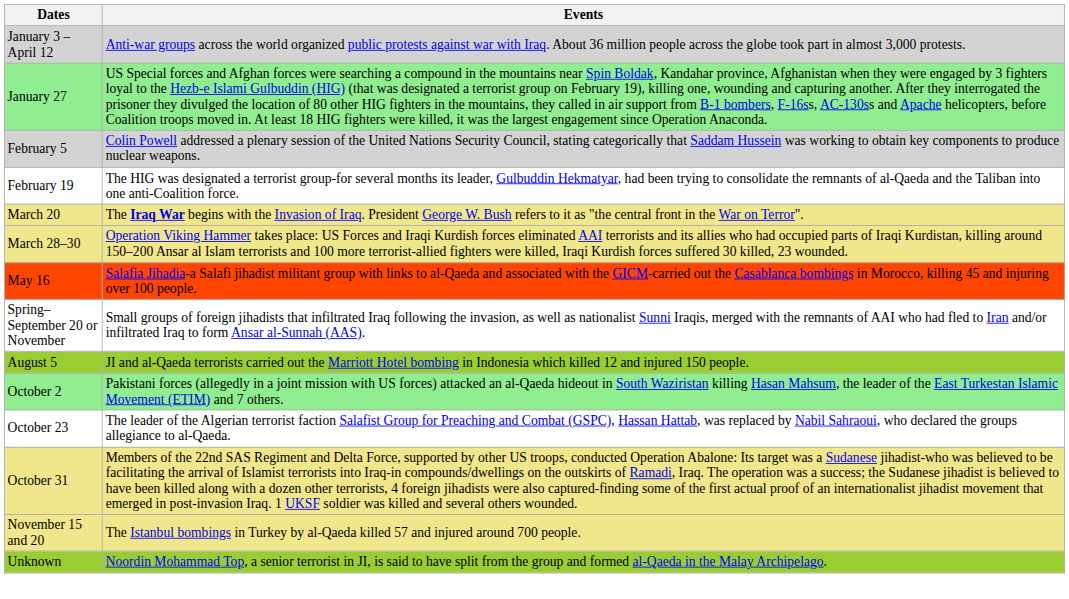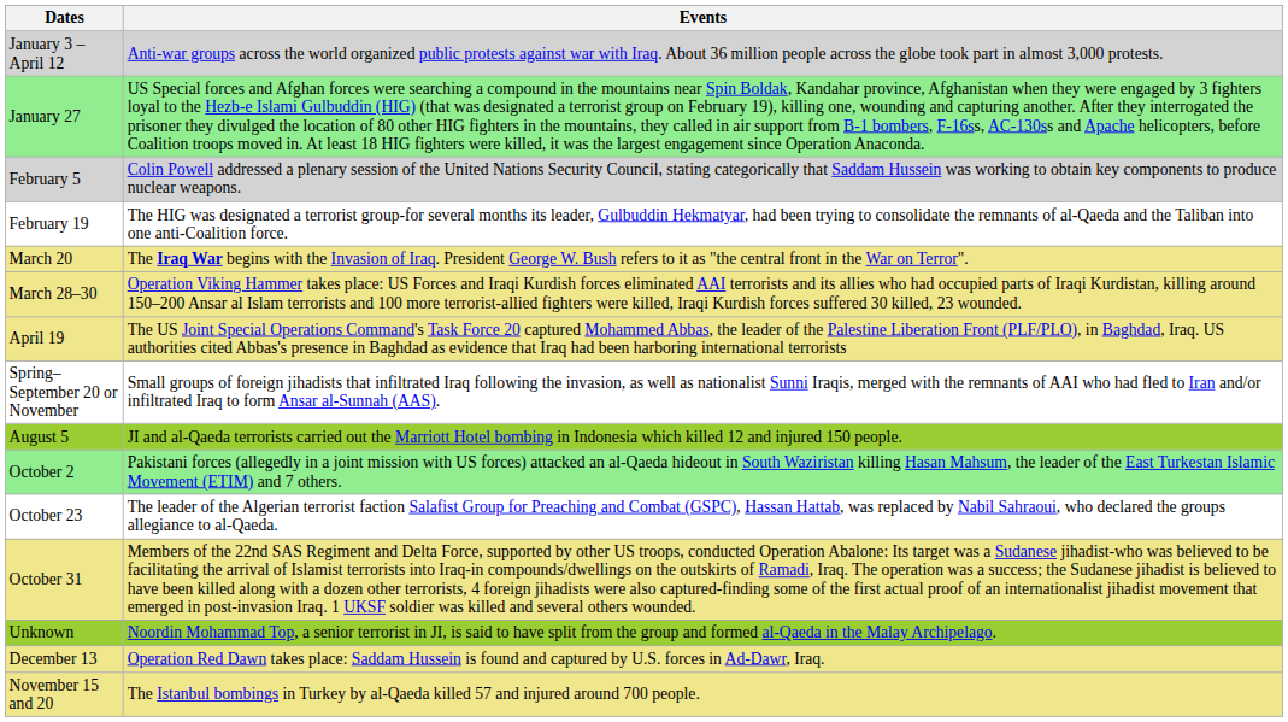 <table class="wikitable">
 <tr>
 <th>Dates</th>
 <th>Events</th>
 </tr>
 <tr style="background:lightgrey">
 <td>January 3 – April 12</td>
 <td><a href='#'>Anti-war groups</a> across the world organized <a href='#'>public protests against war with Iraq</a>. About 36 million people across the globe took part in almost 3,000 protests.</td>
 </tr>
 <tr style="background:lightgreen">
 <td>January 27</td>
 <td>US Special forces and Afghan forces were searching a compound in the mountains near <a href='#'>Spin Boldak</a>, Kandahar province, Afghanistan when they were engaged by 3 fighters loyal to the <a href='#'>Hezb-e Islami Gulbuddin (HIG)</a> (that was designated a terrorist group on February 19), killing one, wounding and capturing another. After they interrogated the prisoner they divulged the location of 80 other HIG fighters in the mountains, they called in air support from <a href='#'>B-1 bombers</a>, <a href='#'>F-16s</a>s, <a href='#'>AC-130s</a>s and <a href='#'>Apache</a> helicopters, before Coalition troops moved in. At least 18 HIG fighters were killed, it was the largest engagement since Operation Anaconda.</td>
 </tr>
 <tr style="background:lightgrey">
 <td>February 5</td>
 <td><a href='#'>Colin Powell</a> addressed a plenary session of the United Nations Security Council, stating categorically that <a href='#'>Saddam Hussein</a> was working to obtain key components to produce nuclear weapons.</td>
 </tr>
 <tr style="background:white">
 <td>February 19</td>
 <td>The HIG was designated a terrorist group-for several months its leader, <a href='#'>Gulbuddin Hekmatyar</a>, had been trying to consolidate the remnants of al-Qaeda and the Taliban into one anti-Coalition force.</td>
 </tr>
 <tr style="background:khaki">
 <td>March 20</td>
 <td>The <strong><a href='#'>Iraq War</a></strong> begins with the <a href='#'>Invasion of Iraq</a>. President <a href='#'>George W. Bush</a> refers to it as "the central front in the <a href='#'>War on Terror</a>".</td>
 </tr>
 <tr style="background:khaki">
 <td>March 28–30</td>
 <td><a href='#'>Operation Viking Hammer</a> takes place: US Forces and Iraqi Kurdish forces eliminated <a href='#'>AAI</a> terrorists and its allies who had occupied parts of Iraqi Kurdistan, killing around 150–200 Ansar al Islam terrorists and 100 more terrorist-allied fighters were killed, Iraqi Kurdish forces suffered 30 killed, 23 wounded.</td>
 </tr>
-<tr style="background:orangered">
-<td>May 16</td>
-<td><a href='#'>Salafia Jihadia</a>-a Salafi jihadist militant group with links to al-Qaeda and associated with the <a href='#'>GICM</a>-carried out the <a href='#'>Casablanca bombings</a> in Morocco, killing 45 and injuring over 100 people.</td>
+<tr style="background:khaki">
+<td>April 19</td>
+<td>The US <a href='#'>Joint Special Operations Command</a>'s <a href='#'>Task Force 20</a> captured <a href='#'>Mohammed Abbas</a>, the leader of the <a href='#'>Palestine Liberation Front (PLF/PLO)</a>, in <a href='#'>Baghdad</a>, Iraq. US authorities cited Abbas's presence in Baghdad as evidence that Iraq had been harboring international terrorists</td>
 </tr>
 <tr style="background:white">
 <td>Spring–September 20 or November</td>
 <td>Small groups of foreign jihadists that infiltrated Iraq following the invasion, as well as nationalist <a href='#'>Sunni</a> Iraqis, merged with the remnants of AAI who had fled to <a href='#'>Iran</a> and/or infiltrated Iraq to form <a href='#'>Ansar al-Sunnah (AAS)</a>.</td>
 </tr>
 <tr style="background:yellowgreen">
 <td>August 5</td>
 <td>JI and al-Qaeda terrorists carried out the <a href='#'>Marriott Hotel bombing</a> in Indonesia which killed 12 and injured 150 people.</td>
 </tr>
 <tr style="background:lightgreen">
 <td>October 2</td>
 <td>Pakistani forces (allegedly in a joint mission with US forces) attacked an al-Qaeda hideout in <a href='#'>South Waziristan</a> killing <a href='#'>Hasan Mahsum</a>, the leader of the <a href='#'>East Turkestan Islamic Movement (ETIM)</a> and 7 others.</td>
 </tr>
 <tr style="background:white">
 <td>October 23</td>
 <td>The leader of the Algerian terrorist faction <a href='#'>Salafist Group for Preaching and Combat (GSPC)</a>, <a href='#'>Hassan Hattab</a>, was replaced by <a href='#'>Nabil Sahraoui</a>, who declared the groups allegiance to al-Qaeda.</td>
 </tr>
 <tr style="background:khaki">
 <td>October 31</td>
 <td>Members of the 22nd SAS Regiment and Delta Force, supported by other US troops, conducted Operation Abalone: Its target was a <a href='#'>Sudanese</a> jihadist-who was believed to be facilitating the arrival of Islamist terrorists into Iraq-in compounds/dwellings on the outskirts of <a href='#'>Ramadi</a>, Iraq. The operation was a success; the Sudanese jihadist is believed to have been killed along with a dozen other terrorists, 4 foreign jihadists were also captured-finding some of the first actual proof of an internationalist jihadist movement that emerged in post-invasion Iraq. 1 <a href='#'>UKSF</a> soldier was killed and several others wounded.</td>
 </tr>
+<tr style="background:yellowgreen">
+<td>Unknown</td>
+<td><a href='#'>Noordin Mohammad Top</a>, a senior terrorist in JI, is said to have split from the group and formed <a href='#'>al-Qaeda in the Malay Archipelago</a>.</td>
+</tr>
+<tr style="background:khaki">
+<td>December 13</td>
+<td><a href='#'>Operation Red Dawn</a> takes place: <a href='#'>Saddam Hussein</a> is found and captured by U.S. forces in <a href='#'>Ad-Dawr</a>, Iraq.</td>
+</tr>
 <tr style="background:khaki">
 <td>November 15 and 20</td>
 <td>The <a href='#'>Istanbul bombings</a> in Turkey by al-Qaeda killed 57 and injured around 700 people.</td>
 </tr>
-<tr style="background:yellowgreen">
-<td>Unknown</td>
-<td><a href='#'>Noordin Mohammad Top</a>, a senior terrorist in JI, is said to have split from the group and formed <a href='#'>al-Qaeda in the Malay Archipelago</a>.</td>
-</tr>
 </table>
